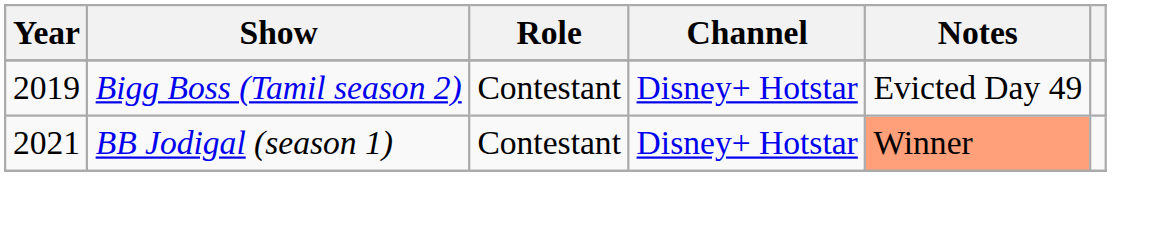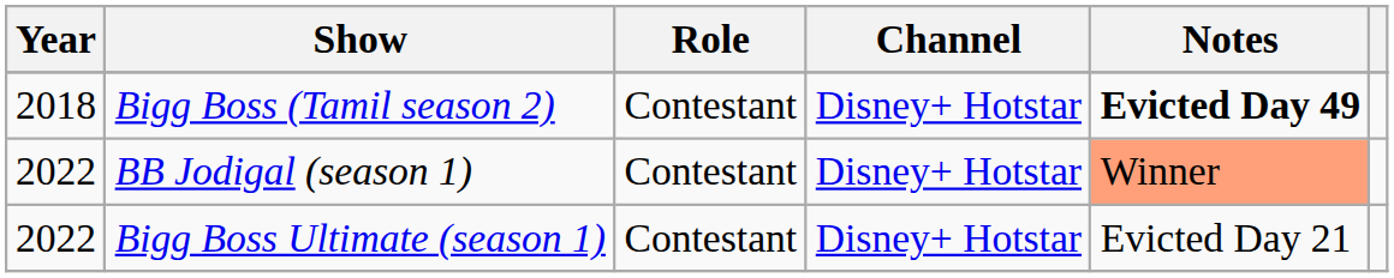 <table class="wikitable" style="font-size: 95%;">
 <tr>
 <th>Year</th>
 <th>Show</th>
 <th>Role</th>
 <th>Channel</th>
 <th>Notes</th>
 <th scope="col" class="unsortable"></th>
 </tr>
 <tr>
 </tr>
 <tr>
-<td rowspan="1">2019</td>
+<td rowspan="1">2018</td>
 <td><em><a href='#'>Bigg Boss (Tamil season 2)</a></em></td>
 <td>Contestant</td>
 <td><a href='#'>Disney+ Hotstar</a></td>
-<td>Evicted Day 49</td>
+<td><strong>Evicted Day 49</strong></td>
 <td></td>
 </tr>
 <tr>
-<td rowspan="1">2021</td>
+<td rowspan="1">2022</td>
 <td><em><a href='#'>BB Jodigal</a> (season 1)</em></td>
 <td>Contestant</td>
 <td><a href='#'>Disney+ Hotstar</a></td>
 <td style="background: lightsalmon;">Winner</td>
 <td></td>
 </tr>
 <tr>
+<td rowspan="1">2022</td>
+<td><em><a href='#'>Bigg Boss Ultimate (season 1)</a></em></td>
+<td>Contestant</td>
+<td><a href='#'>Disney+ Hotstar</a></td>
+<td>Evicted Day 21</td>
+<td></td>
+</tr>
+<tr>
 </tr>
 </table>
